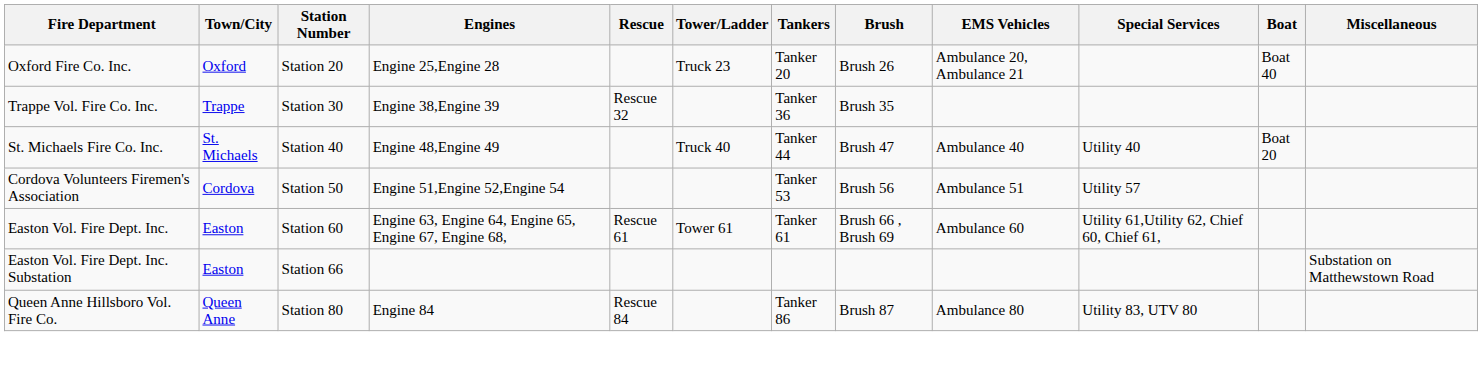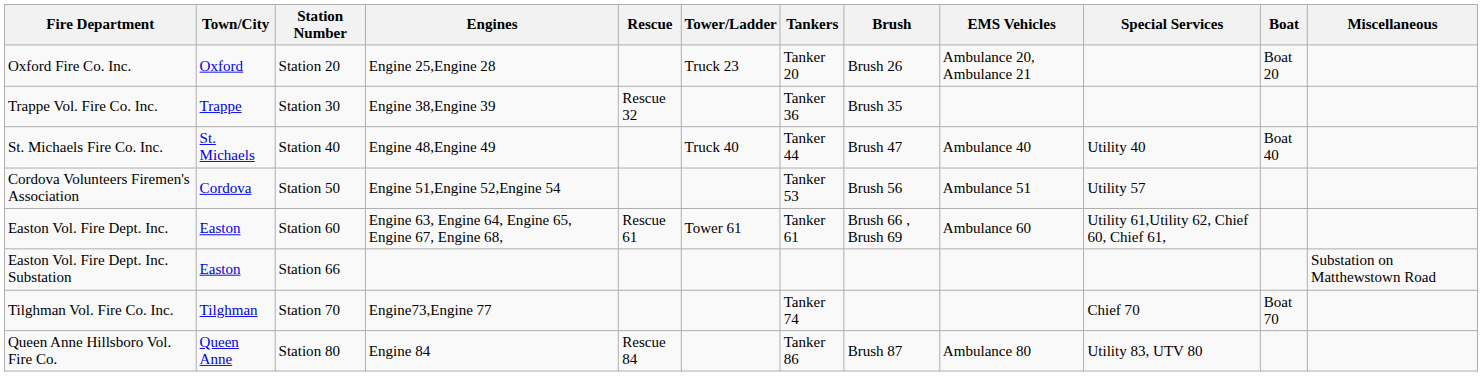 <table class="wikitable">
 <tr>
 <th>Fire Department</th>
 <th>Town/City</th>
 <th>Station Number</th>
 <th>Engines</th>
 <th>Rescue</th>
 <th>Tower/Ladder</th>
 <th>Tankers</th>
 <th>Brush</th>
 <th>EMS Vehicles</th>
 <th>Special Services</th>
 <th>Boat</th>
 <th>Miscellaneous</th>
 </tr>
 <tr>
 <td>Oxford Fire Co. Inc.</td>
 <td><a href='#'>Oxford</a></td>
 <td>Station 20</td>
 <td>Engine 25,Engine 28</td>
 <td></td>
 <td>Truck 23</td>
 <td>Tanker 20</td>
 <td>Brush 26</td>
 <td>Ambulance 20, Ambulance 21</td>
 <td></td>
-<td>Boat 40</td>
+<td>Boat 20</td>
 <td></td>
 </tr>
 <tr>
 <td>Trappe Vol. Fire Co. Inc.</td>
 <td><a href='#'>Trappe</a></td>
 <td>Station 30</td>
 <td>Engine 38,Engine 39</td>
 <td>Rescue 32</td>
 <td></td>
 <td>Tanker 36</td>
 <td>Brush 35</td>
 <td></td>
 <td></td>
 <td></td>
 <td></td>
 </tr>
 <tr>
 <td>St. Michaels Fire Co. Inc.</td>
 <td><a href='#'>St. Michaels</a></td>
 <td>Station 40</td>
 <td>Engine 48,Engine 49</td>
 <td></td>
 <td>Truck 40</td>
 <td>Tanker 44</td>
 <td>Brush 47</td>
 <td>Ambulance 40</td>
 <td>Utility 40</td>
-<td>Boat 20</td>
+<td>Boat 40</td>
 <td></td>
 </tr>
 <tr>
 <td>Cordova Volunteers Firemen's Association</td>
 <td><a href='#'>Cordova</a></td>
 <td>Station 50</td>
 <td>Engine 51,Engine 52,Engine 54</td>
 <td></td>
 <td></td>
 <td>Tanker 53</td>
 <td>Brush 56</td>
 <td>Ambulance 51</td>
 <td>Utility 57</td>
 <td></td>
 <td></td>
 </tr>
 <tr>
 <td>Easton Vol. Fire Dept. Inc.</td>
 <td><a href='#'>Easton</a></td>
 <td>Station 60</td>
 <td>Engine 63, Engine 64, Engine 65, Engine 67, Engine 68,</td>
 <td>Rescue 61</td>
 <td>Tower 61</td>
 <td>Tanker 61</td>
 <td>Brush 66 , Brush 69</td>
 <td>Ambulance 60</td>
 <td>Utility 61,Utility 62,      Chief 60, Chief 61,</td>
 <td></td>
 <td></td>
 </tr>
 <tr>
 <td>Easton Vol. Fire Dept. Inc. Substation</td>
 <td><a href='#'>Easton</a></td>
 <td>Station 66</td>
 <td></td>
 <td></td>
 <td></td>
 <td></td>
 <td></td>
 <td></td>
 <td></td>
 <td></td>
 <td>Substation on Matthewstown Road</td>
 </tr>
 <tr>
+<td>Tilghman Vol. Fire Co. Inc.</td>
+<td><a href='#'>Tilghman</a></td>
+<td>Station 70</td>
+<td>Engine73,Engine 77</td>
+<td></td>
+<td></td>
+<td>Tanker 74</td>
+<td></td>
+<td></td>
+<td>Chief 70</td>
+<td>Boat 70</td>
+<td></td>
+</tr>
+<tr>
 <td>Queen Anne Hillsboro Vol. Fire Co.</td>
 <td><a href='#'>Queen Anne</a></td>
 <td>Station 80</td>
 <td>Engine 84</td>
 <td>Rescue 84</td>
 <td></td>
 <td>Tanker 86</td>
 <td>Brush 87</td>
 <td>Ambulance 80</td>
 <td>Utility 83, UTV 80</td>
 <td></td>
 <td></td>
 </tr>
 </table>
